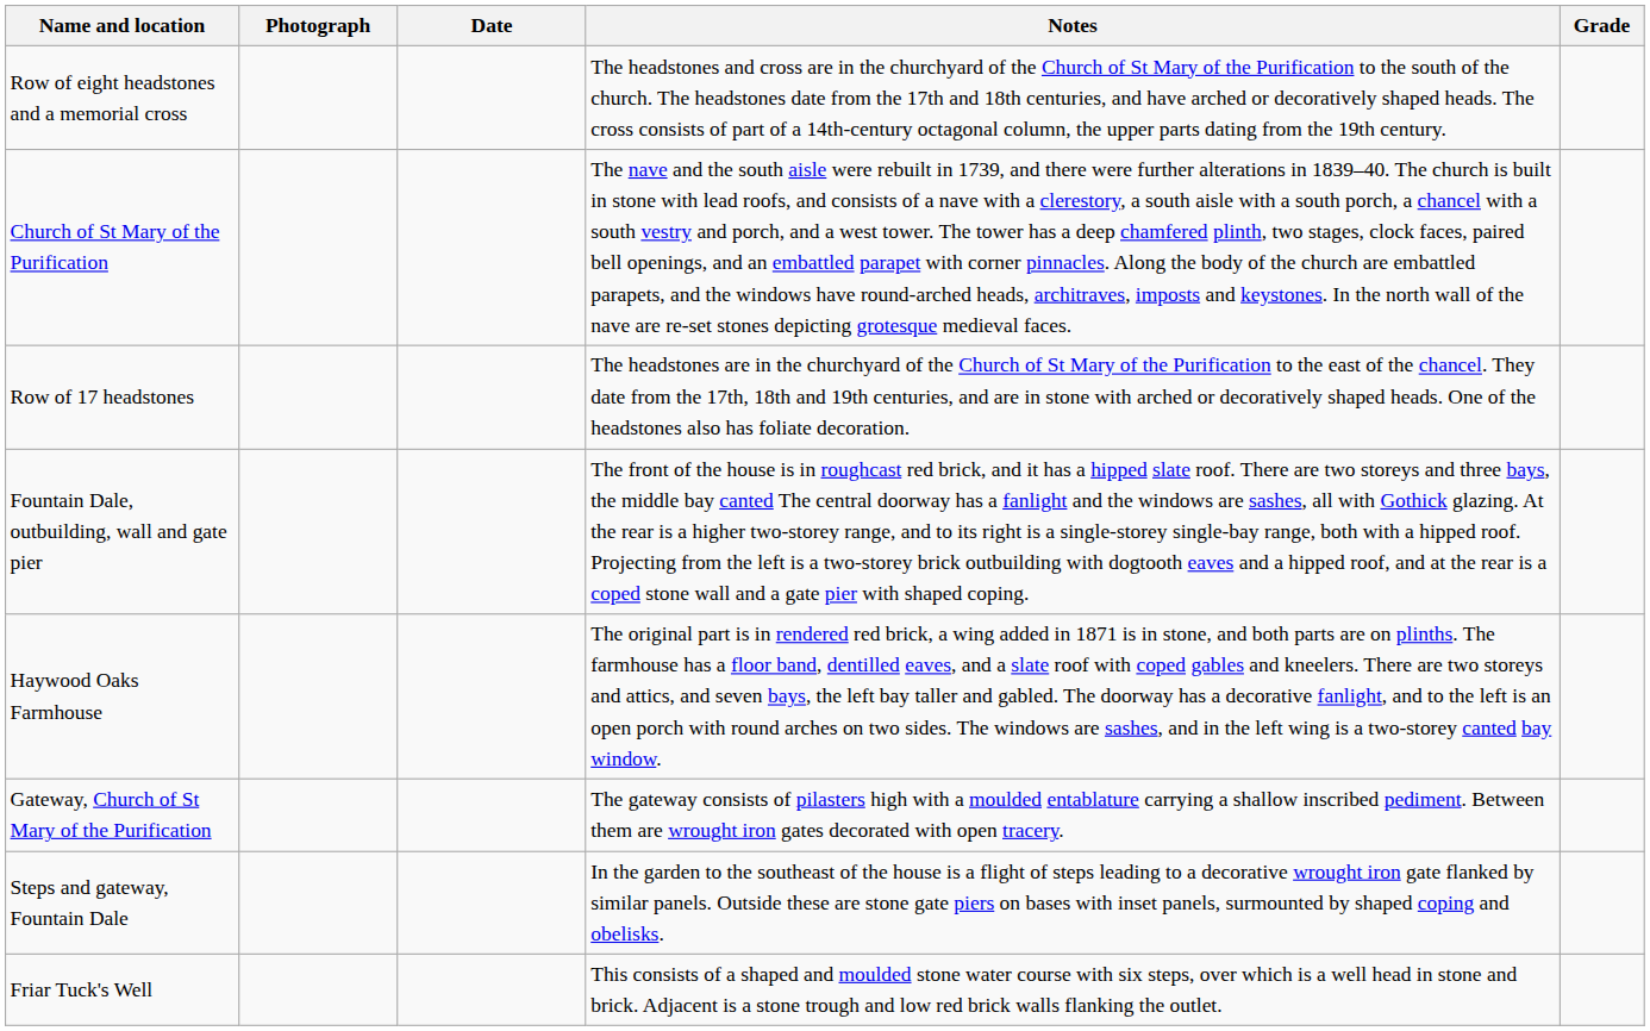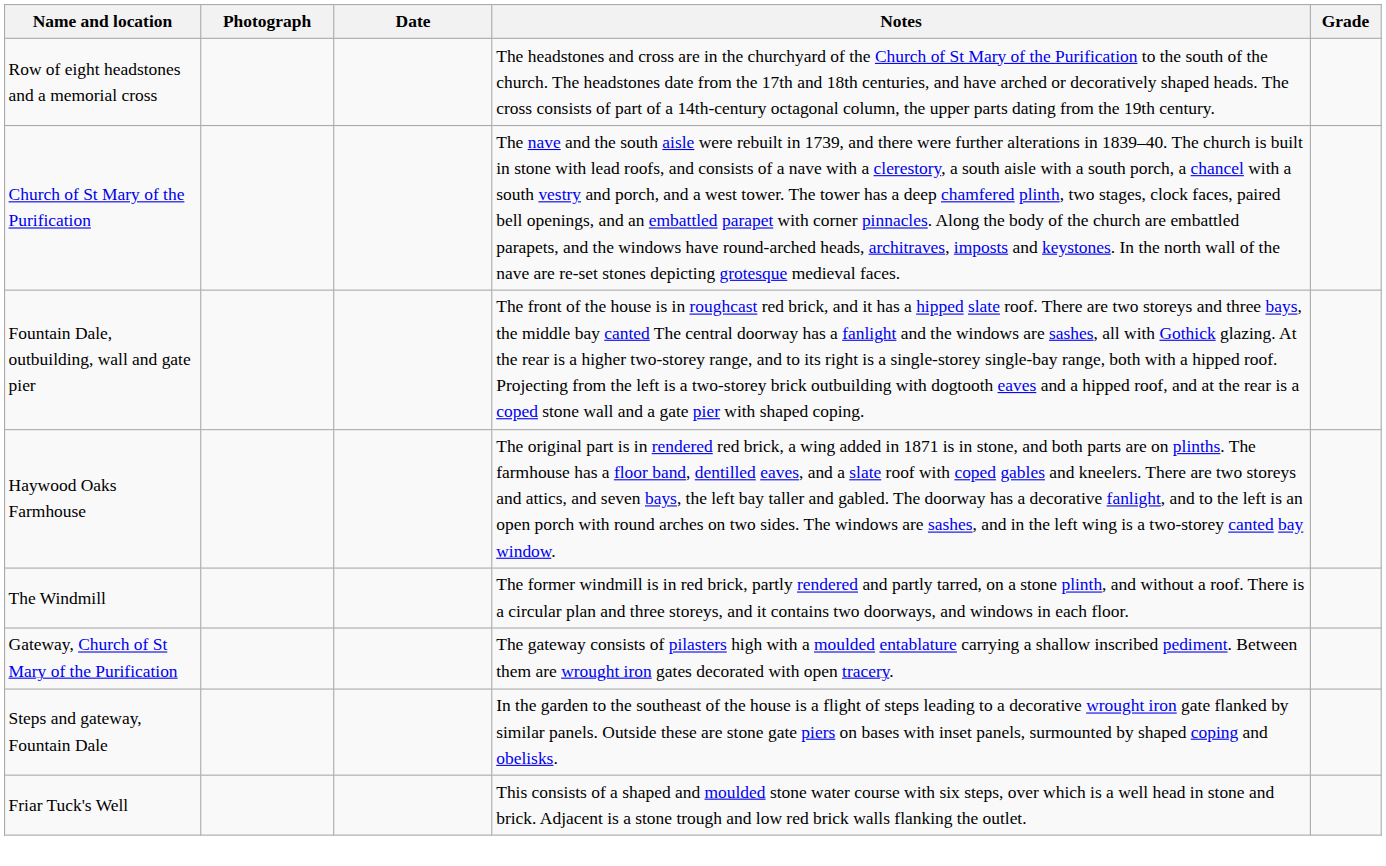 <table class="wikitable sortable plainrowheaders" style="width:100%; border:0px; text-align:left; line-height:150%">
 <tr>
 <th scope="col"  style="width:150px">Name and location</th>
 <th scope="col"  style="width:100px" class="unsortable">Photograph</th>
 <th scope="col"  style="width:120px">Date</th>
 <th scope="col"  style="width:650px" class="unsortable">Notes</th>
 <th scope="col"  style="width:50px">Grade</th>
 </tr>
 <tr>
 <td>Row of eight headstones and a memorial cross<br><small></small></td>
 <td></td>
 <td align="center"></td>
 <td>The headstones and cross are in the churchyard of the <a href='#'>Church of St Mary of the Purification</a> to the south of the church.  The headstones date from the 17th and 18th centuries, and have arched or decoratively shaped heads. The cross consists of part of a 14th-century octagonal column, the upper parts dating from the 19th century.</td>
 <td align="center" ></td>
 </tr>
 <tr>
 <td><a href='#'>Church of St Mary of the Purification</a><br><small></small></td>
 <td></td>
 <td align="center"></td>
 <td>The <a href='#'>nave</a> and the south <a href='#'>aisle</a> were rebuilt in 1739, and there were further alterations in 1839–40.  The church is built in stone with lead roofs, and consists of a nave with a <a href='#'>clerestory</a>, a south aisle with a south porch, a <a href='#'>chancel</a> with a south <a href='#'>vestry</a> and porch, and a west tower.  The tower has a deep <a href='#'>chamfered</a> <a href='#'>plinth</a>, two stages, clock faces, paired bell openings, and an <a href='#'>embattled</a> <a href='#'>parapet</a> with corner <a href='#'>pinnacles</a>.  Along the body of the church are embattled parapets, and the windows have round-arched heads, <a href='#'>architraves</a>, <a href='#'>imposts</a> and <a href='#'>keystones</a>.  In the north wall of the nave are re-set stones depicting <a href='#'>grotesque</a> medieval faces.</td>
 <td align="center" ></td>
 </tr>
 <tr>
-<td>Row of 17 headstones<br><small></small></td>
-<td></td>
-<td align="center"></td>
-<td>The headstones are in the churchyard of the <a href='#'>Church of St Mary of the Purification</a> to the east of the <a href='#'>chancel</a>.  They date from the 17th, 18th and 19th centuries, and are in stone with arched or decoratively shaped heads.  One of the headstones also has foliate decoration.</td>
-<td align="center" ></td>
-</tr>
-<tr>
 <td>Fountain Dale, outbuilding, wall and gate pier<br><small></small></td>
 <td></td>
 <td align="center"></td>
 <td>The front of the house is in <a href='#'>roughcast</a> red brick, and it has a <a href='#'>hipped</a> <a href='#'>slate</a> roof.  There are two storeys and three <a href='#'>bays</a>, the middle bay <a href='#'>canted</a>  The central doorway has a <a href='#'>fanlight</a> and the windows are <a href='#'>sashes</a>, all with <a href='#'>Gothick</a> glazing. At the rear is a higher two-storey range, and to its right is a single-storey single-bay range, both with a hipped roof.  Projecting from the left is a two-storey brick outbuilding with dogtooth <a href='#'>eaves</a> and a hipped roof, and at the rear is a <a href='#'>coped</a> stone wall and a gate <a href='#'>pier</a> with shaped coping.</td>
 <td align="center" ></td>
 </tr>
 <tr>
 <td>Haywood Oaks Farmhouse<br><small></small></td>
 <td></td>
 <td align="center"></td>
 <td>The original part is in <a href='#'>rendered</a> red brick, a wing added in 1871 is in stone, and both parts are on <a href='#'>plinths</a>.  The farmhouse has a <a href='#'>floor band</a>, <a href='#'>dentilled</a> <a href='#'>eaves</a>, and a <a href='#'>slate</a> roof with <a href='#'>coped</a> <a href='#'>gables</a> and kneelers.  There are two storeys and attics, and seven <a href='#'>bays</a>, the left bay taller and gabled.  The doorway has a decorative <a href='#'>fanlight</a>, and to the left is an open porch with round arches on two sides.  The windows are <a href='#'>sashes</a>, and in the left wing is a two-storey <a href='#'>canted</a> <a href='#'>bay window</a>.</td>
+<td align="center" ></td>
+</tr>
+<tr>
+<td>The Windmill<br><small></small></td>
+<td></td>
+<td align="center"></td>
+<td>The former windmill is in red brick, partly <a href='#'>rendered</a> and partly tarred, on a stone <a href='#'>plinth</a>, and without a roof.  There is a circular plan and three storeys, and it contains two doorways, and windows in each floor.</td>
 <td align="center" ></td>
 </tr>
 <tr>
 <td>Gateway, <a href='#'>Church of St Mary of the Purification</a><br><small></small></td>
 <td></td>
 <td align="center"></td>
 <td>The gateway consists of <a href='#'>pilasters</a>  high with a <a href='#'>moulded</a> <a href='#'>entablature</a> carrying a shallow inscribed <a href='#'>pediment</a>.  Between them are <a href='#'>wrought iron</a> gates decorated with open <a href='#'>tracery</a>.</td>
 <td align="center" ></td>
 </tr>
 <tr>
 <td>Steps and gateway, Fountain Dale<br><small></small></td>
 <td></td>
 <td align="center"></td>
 <td>In the garden to the southeast of the house is a flight of steps leading to a decorative <a href='#'>wrought iron</a> gate flanked by similar panels.  Outside these are stone gate <a href='#'>piers</a> on bases with inset panels, surmounted by shaped <a href='#'>coping</a> and <a href='#'>obelisks</a>.</td>
 <td align="center" ></td>
 </tr>
 <tr>
 <td>Friar Tuck's Well<br><small></small></td>
 <td></td>
 <td align="center"></td>
 <td>This consists of a shaped and <a href='#'>moulded</a> stone water course with six steps, over which is a well head in stone and brick.  Adjacent is a stone trough and low red brick walls flanking the outlet.</td>
 <td align="center" ></td>
 </tr>
 <tr>
 </tr>
 </table>
